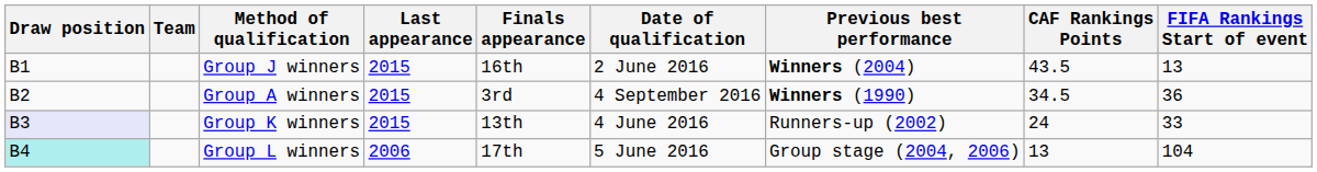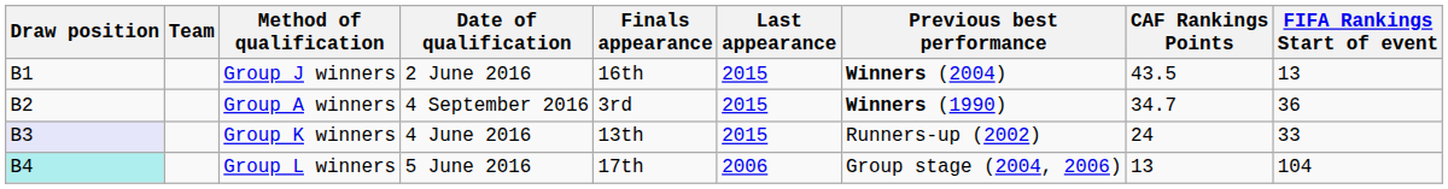 <table class="wikitable sortable" style="text-align: left;">
 <tr>
 <th>Draw position</th>
 <th>Team</th>
 <th>Method of<br>qualification</th>
+<th>Date of<br>qualification</th>
+<th>Finals<br>appearance</th>
 <th>Last<br>appearance</th>
-<th>Finals<br>appearance</th>
-<th>Date of<br>qualification</th>
 <th>Previous best<br>performance</th>
 <th>CAF Rankings<br>Points</th>
 <th><a href='#'>FIFA Rankings</a><br>Start of event</th>
 </tr>
 <tr>
 <td>B1</td>
 <td style=white-space:nowrap></td>
 <td data-sort-value="J1"><a href='#'>Group J</a> winners</td>
+<td>2 June 2016</td>
+<td data-sort-value="16">16th</td>
 <td><a href='#'>2015</a></td>
-<td data-sort-value="16">16th</td>
-<td>2 June 2016</td>
 <td data-sort-value="7.1"><strong>Winners</strong> (<a href='#'>2004</a>)</td>
 <td>43.5</td>
 <td>13</td>
 </tr>
 <tr>
 <td>B2</td>
 <td style=white-space:nowrap></td>
 <td data-sort-value="A1"><a href='#'>Group A</a> winners</td>
+<td>4 September 2016</td>
+<td data-sort-value="2">3rd</td>
 <td><a href='#'>2015</a></td>
-<td data-sort-value="2">3rd</td>
-<td>4 September 2016</td>
 <td data-sort-value="7.1"><strong>Winners</strong> (<a href='#'>1990</a>)</td>
-<td>34.5</td>
+<td>34.7</td>
 <td>36</td>
 </tr>
 <tr>
 <td style="background: lavender;">B3</td>
 <td style=white-space:nowrap></td>
 <td data-sort-value="K1"><a href='#'>Group K</a> winners</td>
+<td>4 June 2016</td>
+<td data-sort-value="13">13th</td>
 <td><a href='#'>2015</a></td>
-<td data-sort-value="13">13th</td>
-<td>4 June 2016</td>
 <td data-sort-value="6.1">Runners-up (<a href='#'>2002</a>)</td>
 <td>24</td>
 <td>33</td>
 </tr>
 <tr>
 <td style="background: paleturquoise;">B4</td>
 <td style=white-space:nowrap></td>
 <td data-sort-value="L1"><a href='#'>Group L</a> winners</td>
+<td>5 June 2016</td>
+<td data-sort-value="17">17th</td>
 <td><a href='#'>2006</a></td>
-<td data-sort-value="17">17th</td>
-<td>5 June 2016</td>
 <td data-sort-value="1.2">Group stage (<a href='#'>2004</a>, <a href='#'>2006</a>)</td>
 <td>13</td>
 <td>104</td>
 </tr>
 </table>
